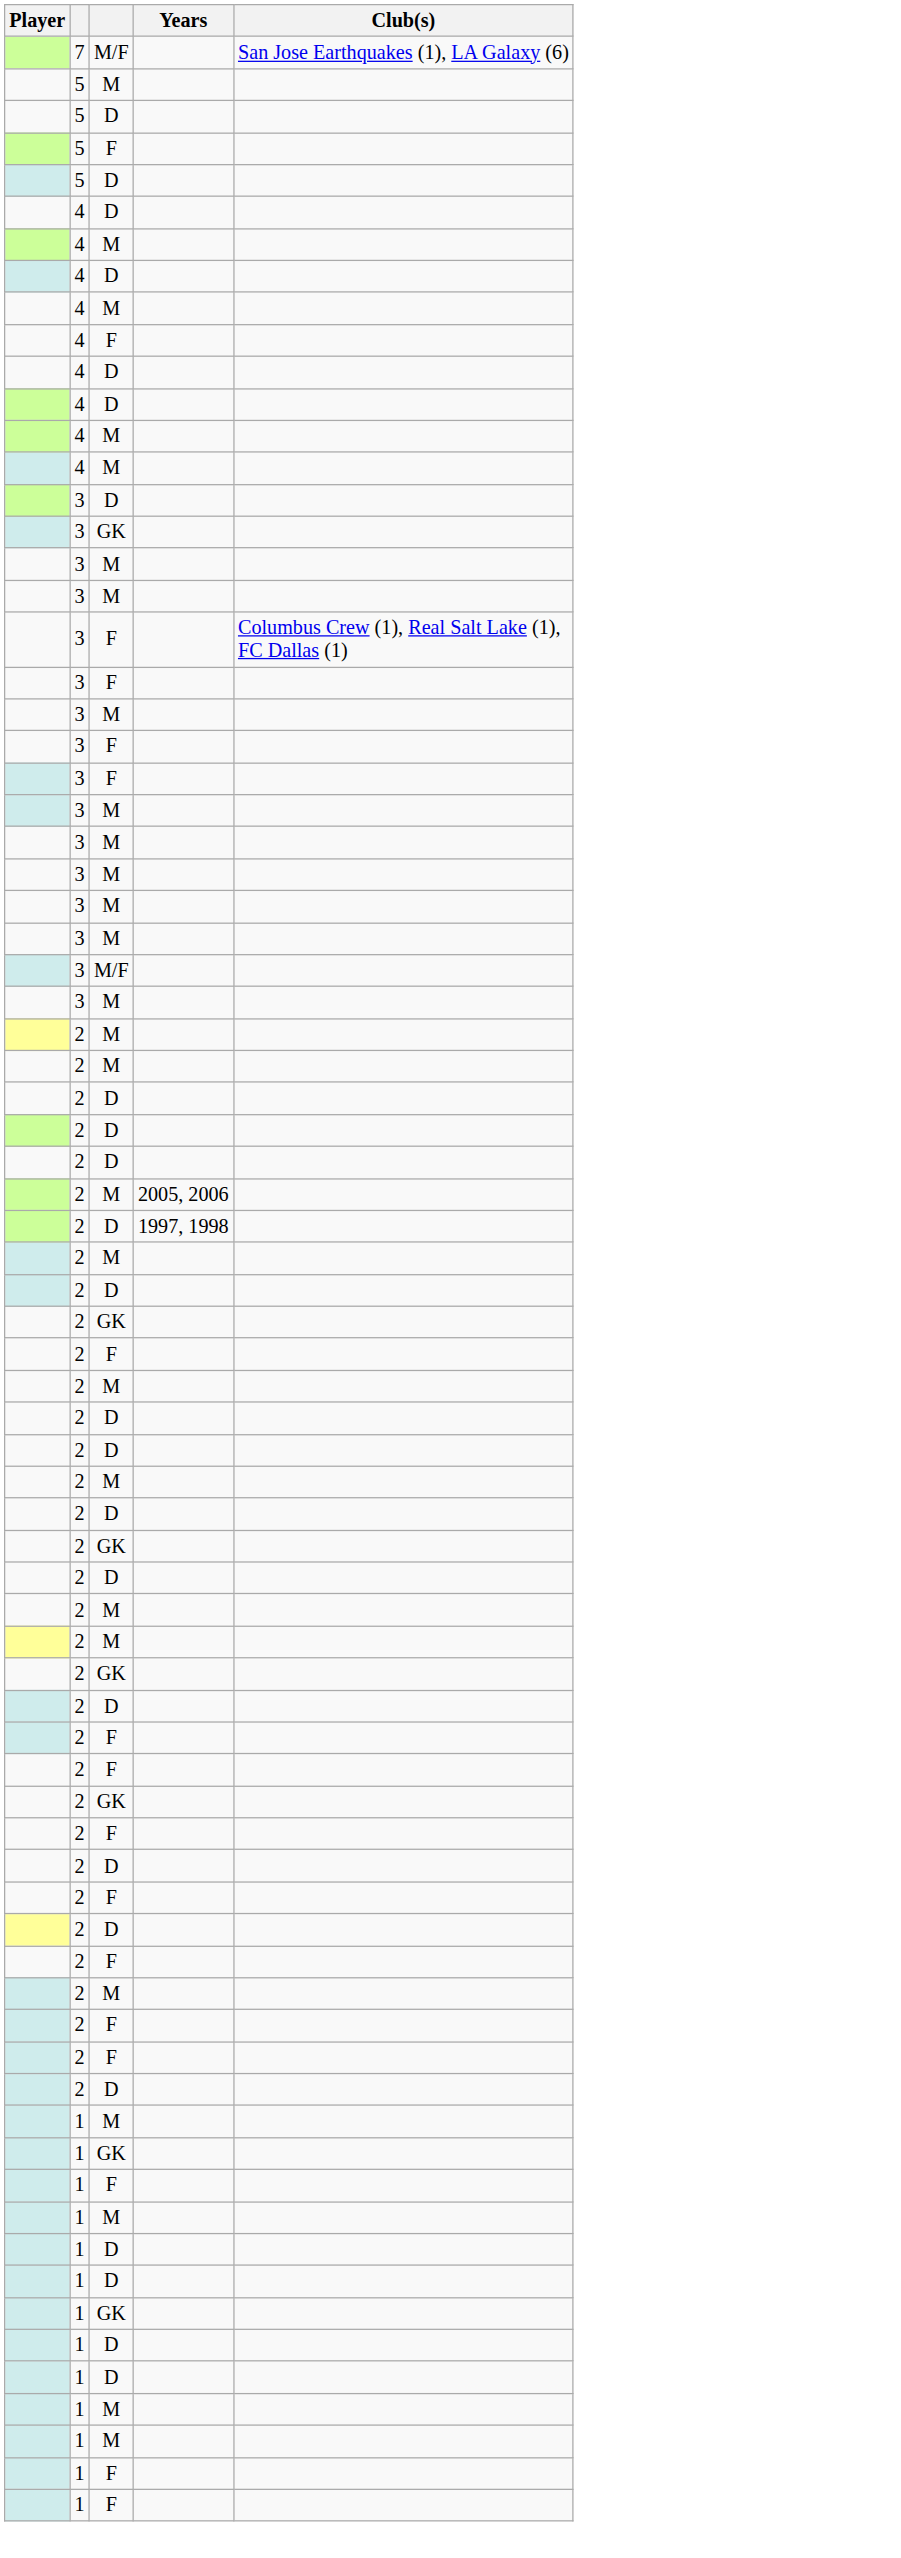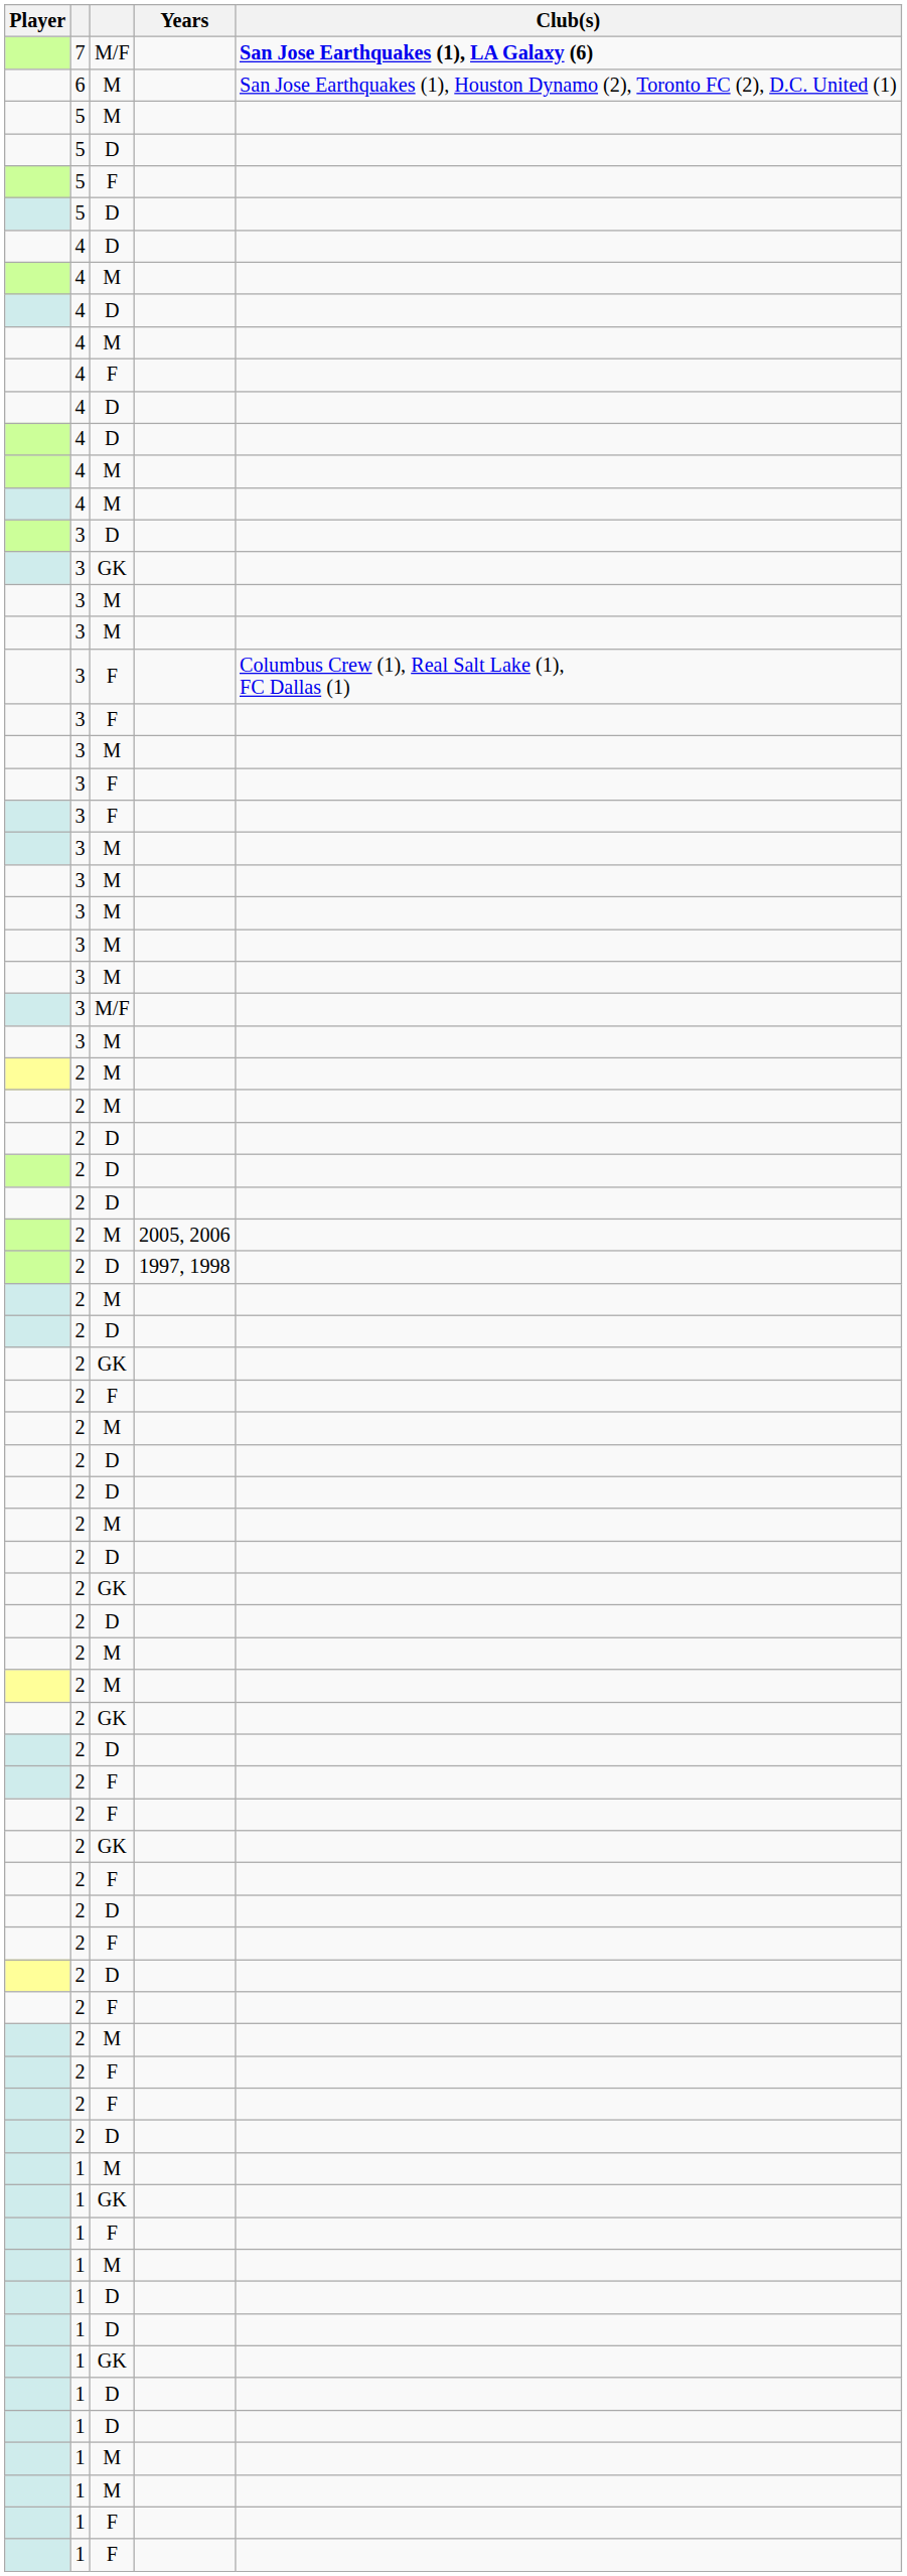 <table class="wikitable sortable">
 <tr>
 <th>Player</th>
 <th></th>
 <th></th>
 <th>Years</th>
 <th>Club(s)</th>
 </tr>
 <tr>
 <td bgcolor="#CCFF99"></td>
 <td align=center>7</td>
 <td align=center>M/F</td>
 <td></td>
-<td><a href='#'>San Jose Earthquakes</a> (1),  <a href='#'>LA Galaxy</a> (6)</td>
+<td><strong><a href='#'>San Jose Earthquakes</a> (1),  <a href='#'>LA Galaxy</a> (6)</strong></td>
+</tr>
+<tr>
+<td></td>
+<td align=center>6</td>
+<td align=center>M</td>
+<td></td>
+<td><a href='#'>San Jose Earthquakes</a> (1),  <a href='#'>Houston Dynamo</a> (2), <a href='#'>Toronto FC</a> (2), <a href='#'>D.C. United</a> (1)</td>
 </tr>
 <tr>
 <td></td>
 <td align=center>5</td>
 <td align=center>M</td>
 <td></td>
 <td></td>
 </tr>
 <tr>
 <td></td>
 <td align=center>5</td>
 <td align=center>D</td>
 <td></td>
 <td></td>
 </tr>
 <tr>
 <td bgcolor="#CCFF99"></td>
 <td align=center>5</td>
 <td align=center>F</td>
 <td></td>
 <td></td>
 </tr>
 <tr>
 <td bgcolor="#CFECEC"></td>
 <td align=center>5</td>
 <td align=center>D</td>
 <td></td>
 <td></td>
 </tr>
 <tr>
 <td></td>
 <td align=center>4</td>
 <td align=center>D</td>
 <td></td>
 <td></td>
 </tr>
 <tr>
 <td bgcolor="#CCFF99"></td>
 <td align=center>4</td>
 <td align=center>M</td>
 <td></td>
 <td></td>
 </tr>
 <tr>
 <td bgcolor="#CFECEC"></td>
 <td align=center>4</td>
 <td align=center>D</td>
 <td></td>
 <td></td>
 </tr>
 <tr>
 <td></td>
 <td align=center>4</td>
 <td align=center>M</td>
 <td></td>
 <td></td>
 </tr>
 <tr>
 <td></td>
 <td align=center>4</td>
 <td align=center>F</td>
 <td></td>
 <td></td>
 </tr>
 <tr>
 <td></td>
 <td align=center>4</td>
 <td align=center>D</td>
 <td></td>
 <td></td>
 </tr>
 <tr>
 <td bgcolor="#CCFF99"></td>
 <td align=center>4</td>
 <td align=center>D</td>
 <td></td>
 <td></td>
 </tr>
 <tr>
 <td bgcolor="#CCFF99"></td>
 <td align=center>4</td>
 <td align=center>M</td>
 <td></td>
 <td></td>
 </tr>
 <tr>
 <td bgcolor="#CFECEC"></td>
 <td align=center>4</td>
 <td align=center>M</td>
 <td></td>
 <td></td>
 </tr>
 <tr>
 <td bgcolor="#CCFF99"></td>
 <td align=center>3</td>
 <td align=center>D</td>
 <td></td>
 <td></td>
 </tr>
 <tr>
 <td bgcolor="#CFECEC"></td>
 <td align=center>3</td>
 <td align=center>GK</td>
 <td></td>
 <td></td>
 </tr>
 <tr>
 <td></td>
 <td align=center>3</td>
 <td align=center>M</td>
 <td></td>
 <td></td>
 </tr>
 <tr>
 <td></td>
 <td align=center>3</td>
 <td align=center>M</td>
 <td></td>
 <td></td>
 </tr>
 <tr>
 <td></td>
 <td align=center>3</td>
 <td align=center>F</td>
 <td></td>
 <td><a href='#'>Columbus Crew</a> (1), <a href='#'>Real Salt Lake</a> (1),<br><a href='#'>FC Dallas</a> (1)</td>
 </tr>
 <tr>
 <td></td>
 <td align=center>3</td>
 <td align=center>F</td>
 <td></td>
 <td></td>
 </tr>
 <tr>
 <td></td>
 <td align=center>3</td>
 <td align=center>M</td>
 <td></td>
 <td></td>
 </tr>
 <tr>
 <td></td>
 <td align=center>3</td>
 <td align=center>F</td>
 <td></td>
 <td></td>
 </tr>
 <tr>
 <td bgcolor="#CFECEC"></td>
 <td align=center>3</td>
 <td align=center>F</td>
 <td></td>
 <td></td>
 </tr>
 <tr>
 <td bgcolor="#CFECEC"></td>
 <td align=center>3</td>
 <td align=center>M</td>
 <td></td>
 <td></td>
 </tr>
 <tr>
 <td></td>
 <td align=center>3</td>
 <td align=center>M</td>
 <td></td>
 <td></td>
 </tr>
 <tr>
 <td></td>
 <td align=center>3</td>
 <td align=center>M</td>
 <td></td>
 <td></td>
 </tr>
 <tr>
 <td></td>
 <td align=center>3</td>
 <td align=center>M</td>
 <td></td>
 <td></td>
 </tr>
 <tr>
 <td></td>
 <td align=center>3</td>
 <td align=center>M</td>
 <td></td>
 <td></td>
 </tr>
 <tr>
 <td bgcolor="#CFECEC"></td>
 <td align=center>3</td>
 <td align=center>M/F</td>
 <td></td>
 <td></td>
 </tr>
 <tr>
 <td></td>
 <td align=center>3</td>
 <td align=center>M</td>
 <td></td>
 <td></td>
 </tr>
 <tr>
 <td bgcolor="#FFFF99"></td>
 <td align=center>2</td>
 <td align=center>M</td>
 <td></td>
 <td></td>
 </tr>
 <tr>
 <td></td>
 <td align=center>2</td>
 <td align=center>M</td>
 <td></td>
 <td></td>
 </tr>
 <tr>
 <td></td>
 <td align=center>2</td>
 <td align=center>D</td>
 <td></td>
 <td></td>
 </tr>
 <tr>
 <td bgcolor="#CCFF99"></td>
 <td align=center>2</td>
 <td align=center>D</td>
 <td></td>
 <td></td>
 </tr>
 <tr>
 <td></td>
 <td align=center>2</td>
 <td align=center>D</td>
 <td></td>
 <td></td>
 </tr>
 <tr>
 <td bgcolor="#CCFF99"></td>
 <td align=center>2</td>
 <td align=center>M</td>
 <td>2005, 2006</td>
 <td></td>
 </tr>
 <tr>
 <td bgcolor="#CCFF99"></td>
 <td align=center>2</td>
 <td align=center>D</td>
 <td>1997, 1998</td>
 <td></td>
 </tr>
 <tr>
 <td bgcolor="#CFECEC"></td>
 <td align=center>2</td>
 <td align=center>M</td>
 <td></td>
 <td></td>
 </tr>
 <tr>
 <td bgcolor="#CFECEC"></td>
 <td align=center>2</td>
 <td align=center>D</td>
 <td></td>
 <td></td>
 </tr>
 <tr>
 <td></td>
 <td align=center>2</td>
 <td align=center>GK</td>
 <td></td>
 <td></td>
 </tr>
 <tr>
 <td></td>
 <td align=center>2</td>
 <td align=center>F</td>
 <td></td>
 <td></td>
 </tr>
 <tr>
 <td></td>
 <td align=center>2</td>
 <td align=center>M</td>
 <td></td>
 <td></td>
 </tr>
 <tr>
 <td></td>
 <td align=center>2</td>
 <td align=center>D</td>
 <td></td>
 <td></td>
 </tr>
 <tr>
 <td></td>
 <td align=center>2</td>
 <td align=center>D</td>
 <td></td>
 <td></td>
 </tr>
 <tr>
 <td></td>
 <td align=center>2</td>
 <td align=center>M</td>
 <td></td>
 <td></td>
 </tr>
 <tr>
 <td></td>
 <td align=center>2</td>
 <td align=center>D</td>
 <td></td>
 <td></td>
 </tr>
 <tr>
 <td></td>
 <td align=center>2</td>
 <td align=center>GK</td>
 <td></td>
 <td></td>
 </tr>
 <tr>
 <td></td>
 <td align=center>2</td>
 <td align=center>D</td>
 <td></td>
 <td></td>
 </tr>
 <tr>
 <td></td>
 <td align=center>2</td>
 <td align=center>M</td>
 <td></td>
 <td></td>
 </tr>
 <tr>
 <td bgcolor="#FFFF99"></td>
 <td align=center>2</td>
 <td align=center>M</td>
 <td></td>
 <td></td>
 </tr>
 <tr>
 <td></td>
 <td align=center>2</td>
 <td align=center>GK</td>
 <td></td>
 <td></td>
 </tr>
 <tr>
 <td bgcolor="#CFECEC"></td>
 <td align=center>2</td>
 <td align=center>D</td>
 <td></td>
 <td></td>
 </tr>
 <tr>
 <td bgcolor="#CFECEC"></td>
 <td align=center>2</td>
 <td align=center>F</td>
 <td></td>
 <td></td>
 </tr>
 <tr>
 <td></td>
 <td align=center>2</td>
 <td align=center>F</td>
 <td></td>
 <td></td>
 </tr>
 <tr>
 <td></td>
 <td align=center>2</td>
 <td align=center>GK</td>
 <td></td>
 <td></td>
 </tr>
 <tr>
 <td></td>
 <td align=center>2</td>
 <td align=center>F</td>
 <td></td>
 <td></td>
 </tr>
 <tr>
 <td></td>
 <td align=center>2</td>
 <td align=center>D</td>
 <td></td>
 <td></td>
 </tr>
 <tr>
 <td></td>
 <td align=center>2</td>
 <td align=center>F</td>
 <td></td>
 <td></td>
 </tr>
 <tr>
 <td bgcolor="#FFFF99"></td>
 <td align=center>2</td>
 <td align=center>D</td>
 <td></td>
 <td></td>
 </tr>
 <tr>
 <td></td>
 <td align=center>2</td>
 <td align=center>F</td>
 <td></td>
 <td></td>
 </tr>
 <tr>
 <td bgcolor="#CFECEC"></td>
 <td align=center>2</td>
 <td align=center>M</td>
 <td></td>
 <td></td>
 </tr>
 <tr>
 <td bgcolor="#CFECEC"></td>
 <td align=center>2</td>
 <td align=center>F</td>
 <td></td>
 <td></td>
 </tr>
 <tr>
 <td bgcolor="#CFECEC"></td>
 <td align=center>2</td>
 <td align=center>F</td>
 <td></td>
 <td></td>
 </tr>
 <tr>
 <td bgcolor="#CFECEC"></td>
 <td align=center>2</td>
 <td align=center>D</td>
 <td></td>
 <td></td>
 </tr>
 <tr>
 <td bgcolor="#CFECEC"></td>
 <td align=center>1</td>
 <td align=center>M</td>
 <td></td>
 <td></td>
 </tr>
 <tr>
 <td bgcolor="#CFECEC"></td>
 <td align=center>1</td>
 <td align=center>GK</td>
 <td></td>
 <td></td>
 </tr>
 <tr>
 <td bgcolor="#CFECEC"></td>
 <td align=center>1</td>
 <td align=center>F</td>
 <td></td>
 <td></td>
 </tr>
 <tr>
 <td bgcolor="#CFECEC"></td>
 <td align=center>1</td>
 <td align=center>M</td>
 <td></td>
 <td></td>
 </tr>
 <tr>
 <td bgcolor="#CFECEC"></td>
 <td align=center>1</td>
 <td align=center>D</td>
 <td></td>
 <td></td>
 </tr>
 <tr>
 <td bgcolor="#CFECEC"></td>
 <td align=center>1</td>
 <td align=center>D</td>
 <td></td>
 <td></td>
 </tr>
 <tr>
 <td bgcolor="#CFECEC"></td>
 <td align=center>1</td>
 <td align=center>GK</td>
 <td></td>
 <td></td>
 </tr>
 <tr>
 <td bgcolor="#CFECEC"></td>
 <td align=center>1</td>
 <td align=center>D</td>
 <td></td>
 <td></td>
 </tr>
 <tr>
 <td bgcolor="#CFECEC"></td>
 <td align=center>1</td>
 <td align=center>D</td>
 <td></td>
 <td></td>
 </tr>
 <tr>
 <td bgcolor="#CFECEC"></td>
 <td align=center>1</td>
 <td align=center>M</td>
 <td></td>
 <td></td>
 </tr>
 <tr>
 <td bgcolor="#CFECEC"></td>
 <td align=center>1</td>
 <td align=center>M</td>
 <td></td>
 <td></td>
 </tr>
 <tr>
 <td bgcolor="#CFECEC"></td>
 <td align=center>1</td>
 <td align=center>F</td>
 <td></td>
 <td></td>
 </tr>
 <tr>
 <td bgcolor="#CFECEC"></td>
 <td align=center>1</td>
 <td align=center>F</td>
 <td></td>
 <td></td>
 </tr>
 </table>
